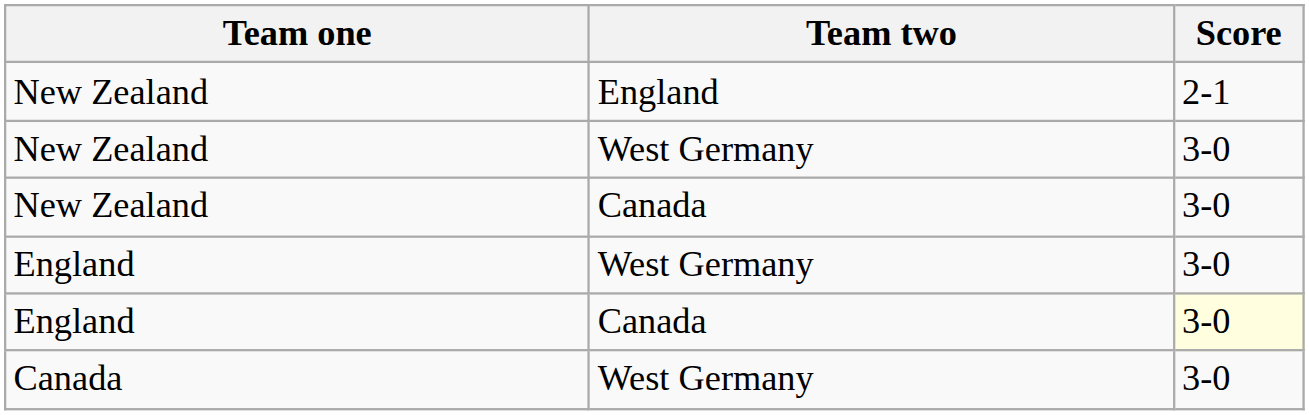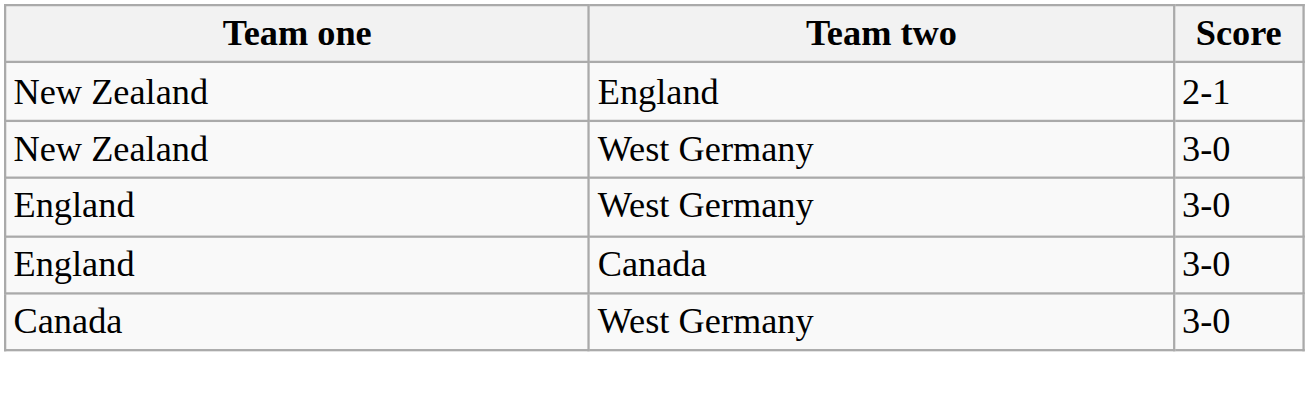 <table class="wikitable">
 <tr>
 <th width=250>Team one</th>
 <th width=250>Team two</th>
 <th width=50>Score</th>
 </tr>
 <tr>
 <td> New Zealand</td>
 <td> England</td>
 <td>2-1</td>
 </tr>
 <tr>
 <td> New Zealand</td>
 <td> West Germany</td>
 <td>3-0</td>
 </tr>
 <tr>
-<td> New Zealand</td>
-<td> Canada</td>
-<td>3-0</td>
-</tr>
-<tr>
 <td> England</td>
 <td> West Germany</td>
 <td>3-0</td>
 </tr>
 <tr>
 <td> England</td>
 <td> Canada</td>
-<td style="background: lightyellow;">3-0</td>
+<td>3-0</td>
 </tr>
 <tr>
 <td> Canada</td>
 <td> West Germany</td>
 <td>3-0</td>
 </tr>
 </table>
